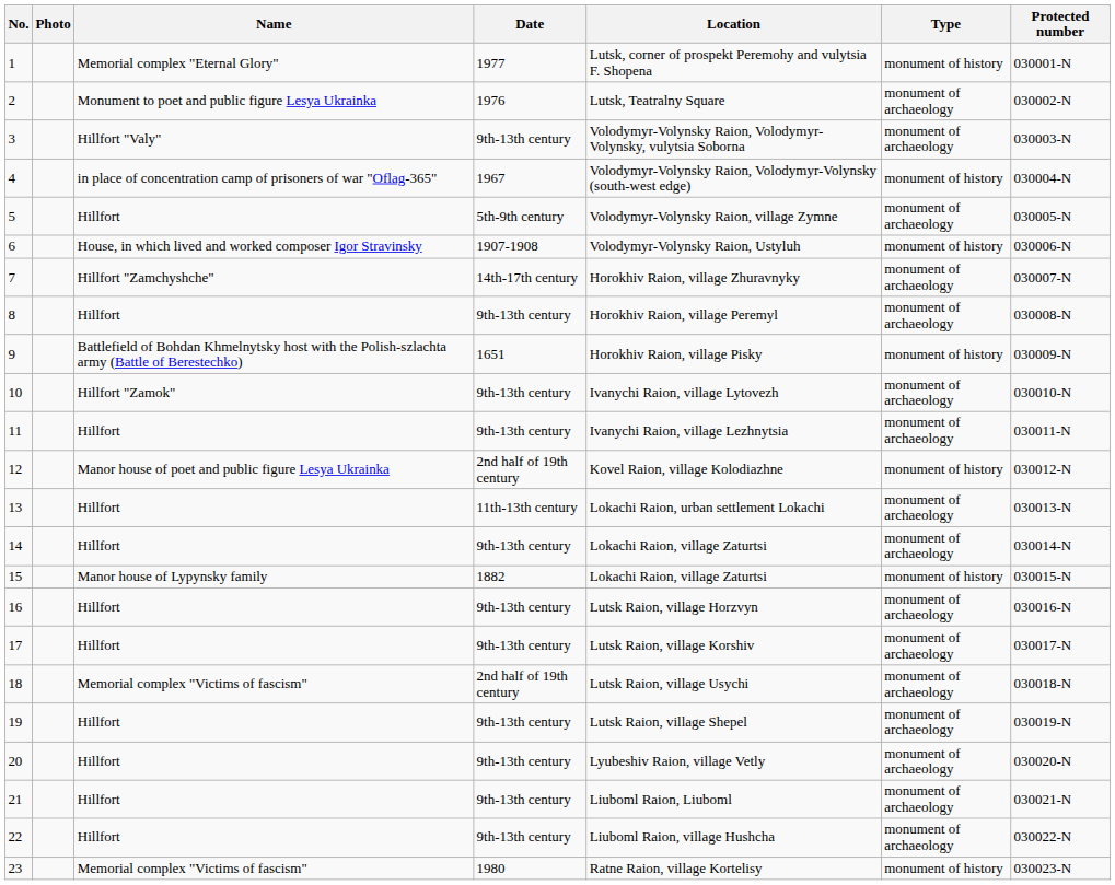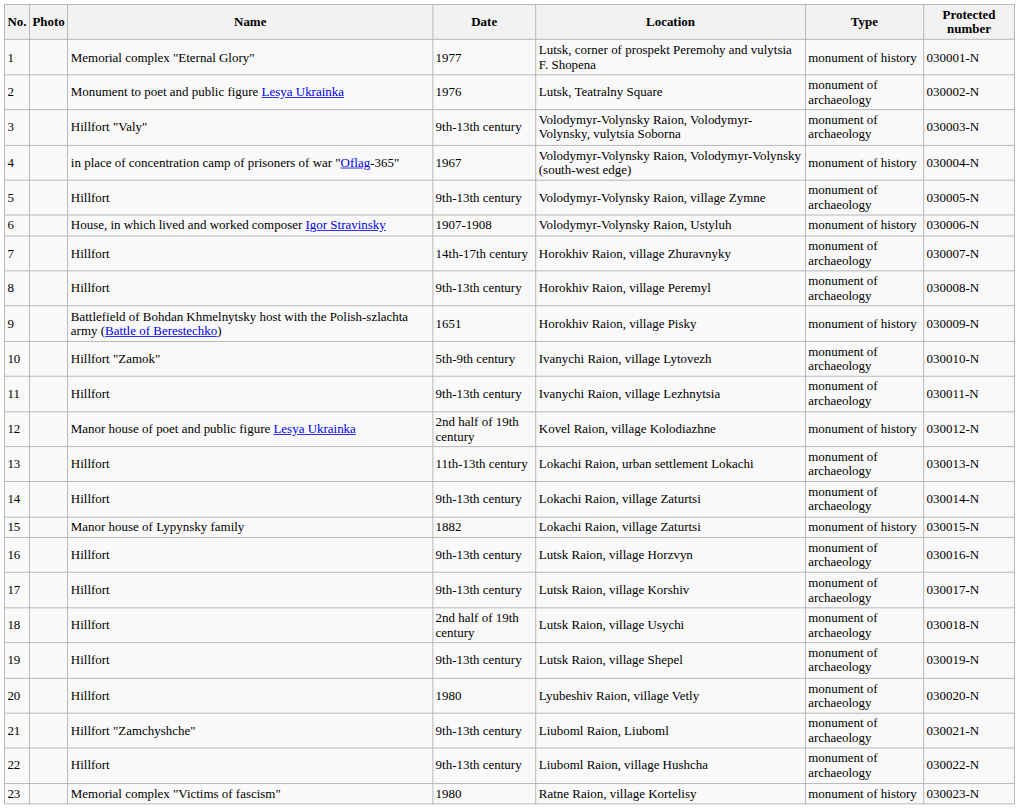 <table class="wikitable">
 <tr>
 <th>No.</th>
 <th>Photo</th>
 <th>Name</th>
 <th>Date</th>
 <th>Location</th>
 <th>Type</th>
 <th>Protected number</th>
 </tr>
 <tr>
 <td>1</td>
 <td></td>
 <td>Memorial complex "Eternal Glory"</td>
 <td>1977</td>
 <td>Lutsk, corner of prospekt Peremohy and vulytsia F. Shopena</td>
 <td>monument of history</td>
 <td>030001-N</td>
 </tr>
 <tr>
 <td>2</td>
 <td></td>
 <td>Monument to poet and public figure <a href='#'>Lesya Ukrainka</a></td>
 <td>1976</td>
 <td>Lutsk, Teatralny Square</td>
 <td>monument of archaeology</td>
 <td>030002-N</td>
 </tr>
 <tr>
 <td>3</td>
 <td></td>
 <td>Hillfort "Valy"</td>
 <td>9th-13th century</td>
 <td>Volodymyr-Volynsky Raion, Volodymyr-Volynsky, vulytsia Soborna</td>
 <td>monument of archaeology</td>
 <td>030003-N</td>
 </tr>
 <tr>
 <td>4</td>
 <td></td>
 <td> in place of concentration camp of prisoners of war "<a href='#'>Oflag</a>-365"</td>
 <td>1967</td>
 <td>Volodymyr-Volynsky Raion, Volodymyr-Volynsky (south-west edge)</td>
 <td>monument of history</td>
 <td>030004-N</td>
 </tr>
 <tr>
 <td>5</td>
 <td></td>
 <td>Hillfort</td>
-<td>5th-9th century</td>
+<td>9th-13th century</td>
 <td>Volodymyr-Volynsky Raion, village Zymne</td>
 <td>monument of archaeology</td>
 <td>030005-N</td>
 </tr>
 <tr>
 <td>6</td>
 <td></td>
 <td>House, in which lived and worked composer <a href='#'>Igor Stravinsky</a></td>
 <td>1907-1908</td>
 <td>Volodymyr-Volynsky Raion, Ustyluh</td>
 <td>monument of history</td>
 <td>030006-N</td>
 </tr>
 <tr>
 <td>7</td>
 <td></td>
-<td>Hillfort "Zamchyshche"</td>
+<td>Hillfort</td>
 <td>14th-17th century</td>
 <td>Horokhiv Raion, village Zhuravnyky</td>
 <td>monument of archaeology</td>
 <td>030007-N</td>
 </tr>
 <tr>
 <td>8</td>
 <td></td>
 <td>Hillfort</td>
 <td>9th-13th century</td>
 <td>Horokhiv Raion, village Peremyl</td>
 <td>monument of archaeology</td>
 <td>030008-N</td>
 </tr>
 <tr>
 <td>9</td>
 <td></td>
 <td>Battlefield of Bohdan Khmelnytsky host with the Polish-szlachta army (<a href='#'>Battle of Berestechko</a>)</td>
 <td>1651</td>
 <td>Horokhiv Raion, village Pisky</td>
 <td>monument of history</td>
 <td>030009-N</td>
 </tr>
 <tr>
 <td>10</td>
 <td></td>
 <td>Hillfort "Zamok"</td>
-<td>9th-13th century</td>
+<td>5th-9th century</td>
 <td>Ivanychi Raion, village Lytovezh</td>
 <td>monument of archaeology</td>
 <td>030010-N</td>
 </tr>
 <tr>
 <td>11</td>
 <td></td>
 <td>Hillfort</td>
 <td>9th-13th century</td>
 <td>Ivanychi Raion, village Lezhnytsia</td>
 <td>monument of archaeology</td>
 <td>030011-N</td>
 </tr>
 <tr>
 <td>12</td>
 <td></td>
 <td>Manor house of poet and public figure <a href='#'>Lesya Ukrainka</a></td>
 <td>2nd half of 19th century</td>
 <td>Kovel Raion, village Kolodiazhne</td>
 <td>monument of history</td>
 <td>030012-N</td>
 </tr>
 <tr>
 <td>13</td>
 <td></td>
 <td>Hillfort</td>
 <td>11th-13th century</td>
 <td>Lokachi Raion, urban settlement Lokachi</td>
 <td>monument of archaeology</td>
 <td>030013-N</td>
 </tr>
 <tr>
 <td>14</td>
 <td></td>
 <td>Hillfort</td>
 <td>9th-13th century</td>
 <td>Lokachi Raion, village Zaturtsi</td>
 <td>monument of archaeology</td>
 <td>030014-N</td>
 </tr>
 <tr>
 <td>15</td>
 <td></td>
 <td>Manor house of Lypynsky family</td>
 <td>1882</td>
 <td>Lokachi Raion, village Zaturtsi</td>
 <td>monument of history</td>
 <td>030015-N</td>
 </tr>
 <tr>
 <td>16</td>
 <td></td>
 <td>Hillfort</td>
 <td>9th-13th century</td>
 <td>Lutsk Raion, village Horzvyn</td>
 <td>monument of archaeology</td>
 <td>030016-N</td>
 </tr>
 <tr>
 <td>17</td>
 <td></td>
 <td>Hillfort</td>
 <td>9th-13th century</td>
 <td>Lutsk Raion, village Korshiv</td>
 <td>monument of archaeology</td>
 <td>030017-N</td>
 </tr>
 <tr>
 <td>18</td>
 <td></td>
-<td>Memorial complex "Victims of fascism"</td>
+<td>Hillfort</td>
 <td>2nd half of 19th century</td>
 <td>Lutsk Raion, village Usychi</td>
 <td>monument of archaeology</td>
 <td>030018-N</td>
 </tr>
 <tr>
 <td>19</td>
 <td></td>
 <td>Hillfort</td>
 <td>9th-13th century</td>
 <td>Lutsk Raion, village Shepel</td>
 <td>monument of archaeology</td>
 <td>030019-N</td>
 </tr>
 <tr>
 <td>20</td>
 <td></td>
 <td>Hillfort</td>
-<td>9th-13th century</td>
+<td>1980</td>
 <td>Lyubeshiv Raion, village Vetly</td>
 <td>monument of archaeology</td>
 <td>030020-N</td>
 </tr>
 <tr>
 <td>21</td>
 <td></td>
-<td>Hillfort</td>
+<td>Hillfort "Zamchyshche"</td>
 <td>9th-13th century</td>
 <td>Liuboml Raion, Liuboml</td>
 <td>monument of archaeology</td>
 <td>030021-N</td>
 </tr>
 <tr>
 <td>22</td>
 <td></td>
 <td>Hillfort</td>
 <td>9th-13th century</td>
 <td>Liuboml Raion, village Hushcha</td>
 <td>monument of archaeology</td>
 <td>030022-N</td>
 </tr>
 <tr>
 <td>23</td>
 <td></td>
 <td>Memorial complex "Victims of fascism"</td>
 <td>1980</td>
 <td>Ratne Raion, village Kortelisy</td>
 <td>monument of history</td>
 <td>030023-N</td>
 </tr>
 </table>
